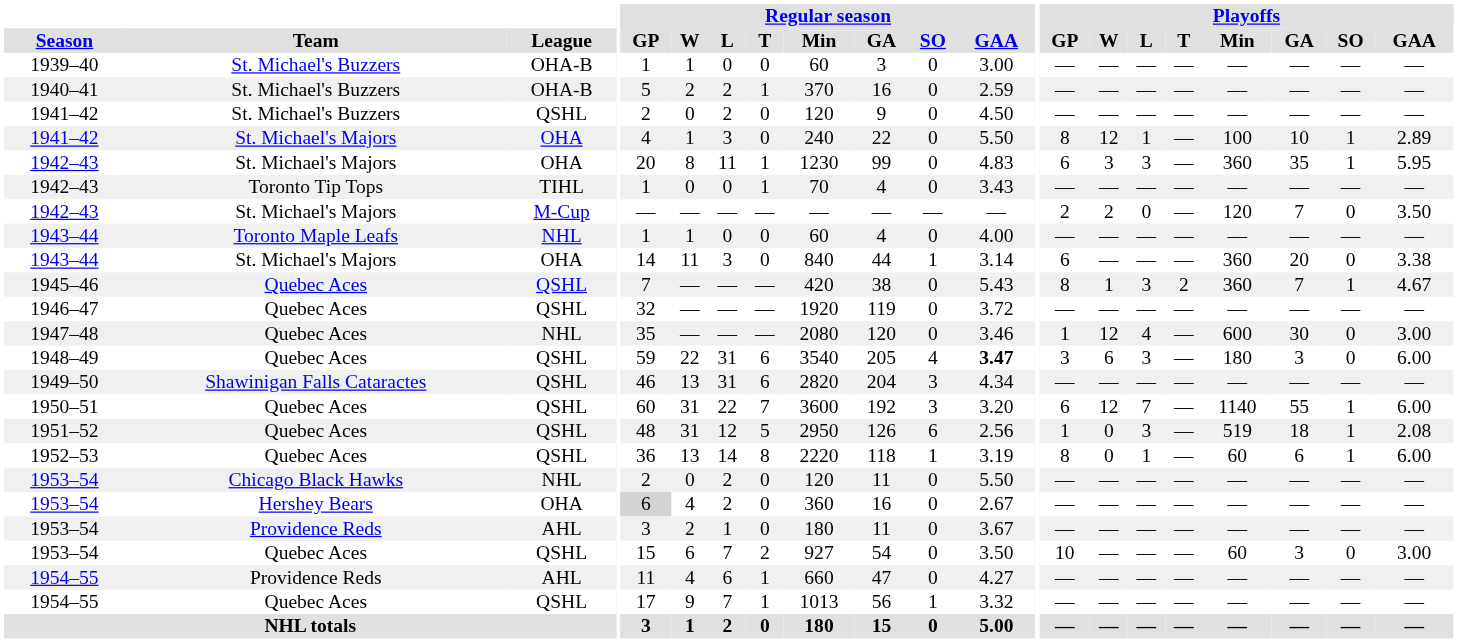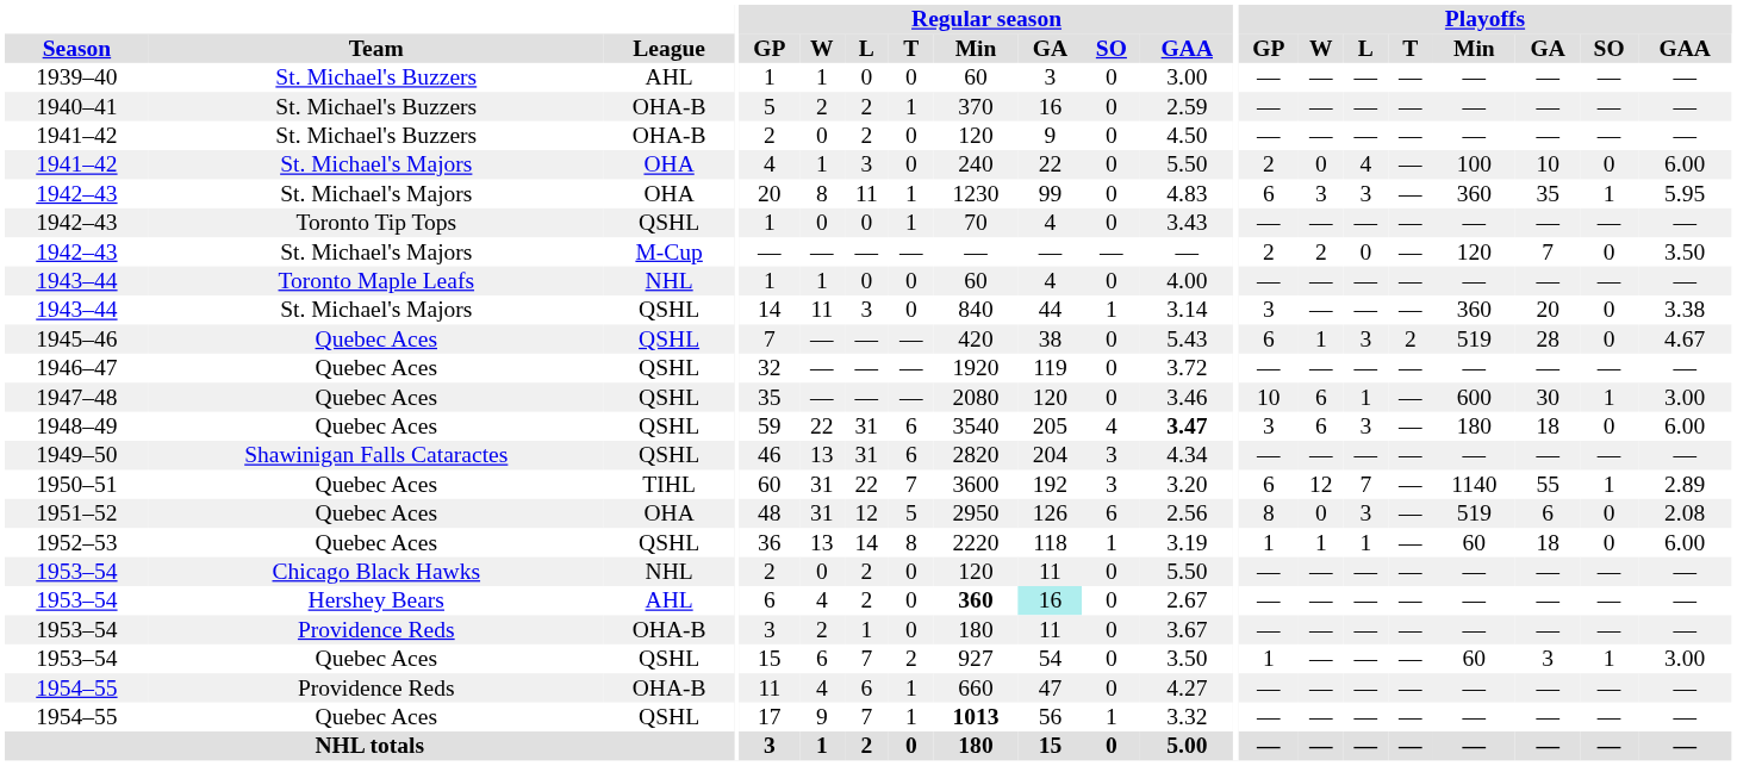 <table border="0" cellpadding="1" cellspacing="0" style="width:75%; text-align:center;">
 <tr bgcolor="#e0e0e0">
 <th colspan="3" bgcolor="#ffffff"></th>
 <th rowspan="99" bgcolor="#ffffff"></th>
 <th colspan="8" bgcolor="#e0e0e0"><a href='#'>Regular season</a></th>
 <th rowspan="99" bgcolor="#ffffff"></th>
 <th colspan="8" bgcolor="#e0e0e0"><a href='#'>Playoffs</a></th>
 </tr>
 <tr bgcolor="#e0e0e0">
 <th><a href='#'>Season</a></th>
 <th>Team</th>
 <th>League</th>
 <th>GP</th>
 <th>W</th>
 <th>L</th>
 <th>T</th>
 <th>Min</th>
 <th>GA</th>
 <th><a href='#'>SO</a></th>
 <th><a href='#'>GAA</a></th>
 <th>GP</th>
 <th>W</th>
 <th>L</th>
 <th>T</th>
 <th>Min</th>
 <th>GA</th>
 <th>SO</th>
 <th>GAA</th>
 </tr>
 <tr>
 <td>1939–40</td>
 <td><a href='#'>St. Michael's Buzzers</a></td>
-<td>OHA-B</td>
+<td>AHL</td>
 <td>1</td>
 <td>1</td>
 <td>0</td>
 <td>0</td>
 <td>60</td>
 <td>3</td>
 <td>0</td>
 <td>3.00</td>
 <td>—</td>
 <td>—</td>
 <td>—</td>
 <td>—</td>
 <td>—</td>
 <td>—</td>
 <td>—</td>
 <td>—</td>
 </tr>
 <tr bgcolor="#f0f0f0">
 <td>1940–41</td>
 <td>St. Michael's Buzzers</td>
 <td>OHA-B</td>
 <td>5</td>
 <td>2</td>
 <td>2</td>
 <td>1</td>
 <td>370</td>
 <td>16</td>
 <td>0</td>
 <td>2.59</td>
 <td>—</td>
 <td>—</td>
 <td>—</td>
 <td>—</td>
 <td>—</td>
 <td>—</td>
 <td>—</td>
 <td>—</td>
 </tr>
 <tr>
 <td>1941–42</td>
 <td>St. Michael's Buzzers</td>
-<td>QSHL</td>
+<td>OHA-B</td>
 <td>2</td>
 <td>0</td>
 <td>2</td>
 <td>0</td>
 <td>120</td>
 <td>9</td>
 <td>0</td>
 <td>4.50</td>
 <td>—</td>
 <td>—</td>
 <td>—</td>
 <td>—</td>
 <td>—</td>
 <td>—</td>
 <td>—</td>
 <td>—</td>
 </tr>
 <tr bgcolor="#f0f0f0">
 <td><a href='#'>1941–42</a></td>
 <td><a href='#'>St. Michael's Majors</a></td>
 <td><a href='#'>OHA</a></td>
 <td>4</td>
 <td>1</td>
 <td>3</td>
 <td>0</td>
 <td>240</td>
 <td>22</td>
 <td>0</td>
 <td>5.50</td>
-<td>8</td>
-<td>12</td>
-<td>1</td>
+<td>2</td>
+<td>0</td>
+<td>4</td>
 <td>—</td>
 <td>100</td>
 <td>10</td>
-<td>1</td>
-<td>2.89</td>
+<td>0</td>
+<td>6.00</td>
 </tr>
 <tr>
 <td><a href='#'>1942–43</a></td>
 <td>St. Michael's Majors</td>
 <td>OHA</td>
 <td>20</td>
 <td>8</td>
 <td>11</td>
 <td>1</td>
 <td>1230</td>
 <td>99</td>
 <td>0</td>
 <td>4.83</td>
 <td>6</td>
 <td>3</td>
 <td>3</td>
 <td>—</td>
 <td>360</td>
 <td>35</td>
 <td>1</td>
 <td>5.95</td>
 </tr>
 <tr bgcolor="#f0f0f0">
 <td>1942–43</td>
 <td>Toronto Tip Tops</td>
-<td>TIHL</td>
+<td>QSHL</td>
 <td>1</td>
 <td>0</td>
 <td>0</td>
 <td>1</td>
 <td>70</td>
 <td>4</td>
 <td>0</td>
 <td>3.43</td>
 <td>—</td>
 <td>—</td>
 <td>—</td>
 <td>—</td>
 <td>—</td>
 <td>—</td>
 <td>—</td>
 <td>—</td>
 </tr>
 <tr>
 <td><a href='#'>1942–43</a></td>
 <td>St. Michael's Majors</td>
 <td><a href='#'>M-Cup</a></td>
 <td>—</td>
 <td>—</td>
 <td>—</td>
 <td>—</td>
 <td>—</td>
 <td>—</td>
 <td>—</td>
 <td>—</td>
 <td>2</td>
 <td>2</td>
 <td>0</td>
 <td>—</td>
 <td>120</td>
 <td>7</td>
 <td>0</td>
 <td>3.50</td>
 </tr>
 <tr bgcolor="#f0f0f0">
 <td><a href='#'>1943–44</a></td>
 <td><a href='#'>Toronto Maple Leafs</a></td>
 <td><a href='#'>NHL</a></td>
 <td>1</td>
 <td>1</td>
 <td>0</td>
 <td>0</td>
 <td>60</td>
 <td>4</td>
 <td>0</td>
 <td>4.00</td>
 <td>—</td>
 <td>—</td>
 <td>—</td>
 <td>—</td>
 <td>—</td>
 <td>—</td>
 <td>—</td>
 <td>—</td>
 </tr>
 <tr>
 <td><a href='#'>1943–44</a></td>
 <td>St. Michael's Majors</td>
-<td>OHA</td>
+<td>QSHL</td>
 <td>14</td>
 <td>11</td>
 <td>3</td>
 <td>0</td>
 <td>840</td>
 <td>44</td>
 <td>1</td>
 <td>3.14</td>
-<td>6</td>
+<td>3</td>
 <td>—</td>
 <td>—</td>
 <td>—</td>
 <td>360</td>
 <td>20</td>
 <td>0</td>
 <td>3.38</td>
 </tr>
 <tr bgcolor="#f0f0f0">
 <td>1945–46</td>
 <td><a href='#'>Quebec Aces</a></td>
 <td><a href='#'>QSHL</a></td>
 <td>7</td>
 <td>—</td>
 <td>—</td>
 <td>—</td>
 <td>420</td>
 <td>38</td>
 <td>0</td>
 <td>5.43</td>
-<td>8</td>
+<td>6</td>
 <td>1</td>
 <td>3</td>
 <td>2</td>
-<td>360</td>
-<td>7</td>
-<td>1</td>
+<td>519</td>
+<td>28</td>
+<td>0</td>
 <td>4.67</td>
 </tr>
 <tr>
 <td>1946–47</td>
 <td>Quebec Aces</td>
 <td>QSHL</td>
 <td>32</td>
 <td>—</td>
 <td>—</td>
 <td>—</td>
 <td>1920</td>
 <td>119</td>
 <td>0</td>
 <td>3.72</td>
 <td>—</td>
 <td>—</td>
 <td>—</td>
 <td>—</td>
 <td>—</td>
 <td>—</td>
 <td>—</td>
 <td>—</td>
 </tr>
 <tr bgcolor="#f0f0f0">
 <td>1947–48</td>
 <td>Quebec Aces</td>
-<td>NHL</td>
+<td>QSHL</td>
 <td>35</td>
 <td>—</td>
 <td>—</td>
 <td>—</td>
 <td>2080</td>
 <td>120</td>
 <td>0</td>
 <td>3.46</td>
+<td>10</td>
+<td>6</td>
 <td>1</td>
-<td>12</td>
-<td>4</td>
 <td>—</td>
 <td>600</td>
 <td>30</td>
-<td>0</td>
+<td>1</td>
 <td>3.00</td>
 </tr>
 <tr>
 <td>1948–49</td>
 <td>Quebec Aces</td>
 <td>QSHL</td>
 <td>59</td>
 <td>22</td>
 <td>31</td>
 <td>6</td>
 <td>3540</td>
 <td>205</td>
 <td>4</td>
 <td><strong>3.47</strong></td>
 <td>3</td>
 <td>6</td>
 <td>3</td>
 <td>—</td>
 <td>180</td>
-<td>3</td>
+<td>18</td>
 <td>0</td>
 <td>6.00</td>
 </tr>
 <tr bgcolor="#f0f0f0">
 <td>1949–50</td>
 <td><a href='#'>Shawinigan Falls Cataractes</a></td>
 <td>QSHL</td>
 <td>46</td>
 <td>13</td>
 <td>31</td>
 <td>6</td>
 <td>2820</td>
 <td>204</td>
 <td>3</td>
 <td>4.34</td>
 <td>—</td>
 <td>—</td>
 <td>—</td>
 <td>—</td>
 <td>—</td>
 <td>—</td>
 <td>—</td>
 <td>—</td>
 </tr>
 <tr>
 <td>1950–51</td>
 <td>Quebec Aces</td>
-<td>QSHL</td>
+<td>TIHL</td>
 <td>60</td>
 <td>31</td>
 <td>22</td>
 <td>7</td>
 <td>3600</td>
 <td>192</td>
 <td>3</td>
 <td>3.20</td>
 <td>6</td>
 <td>12</td>
 <td>7</td>
 <td>—</td>
 <td>1140</td>
 <td>55</td>
 <td>1</td>
-<td>6.00</td>
+<td>2.89</td>
 </tr>
 <tr bgcolor="#f0f0f0">
 <td>1951–52</td>
 <td>Quebec Aces</td>
-<td>QSHL</td>
+<td>OHA</td>
 <td>48</td>
 <td>31</td>
 <td>12</td>
 <td>5</td>
 <td>2950</td>
 <td>126</td>
 <td>6</td>
 <td>2.56</td>
-<td>1</td>
+<td>8</td>
 <td>0</td>
 <td>3</td>
 <td>—</td>
 <td>519</td>
-<td>18</td>
-<td>1</td>
+<td>6</td>
+<td>0</td>
 <td>2.08</td>
 </tr>
 <tr>
 <td>1952–53</td>
 <td>Quebec Aces</td>
 <td>QSHL</td>
 <td>36</td>
 <td>13</td>
 <td>14</td>
 <td>8</td>
 <td>2220</td>
 <td>118</td>
 <td>1</td>
 <td>3.19</td>
-<td>8</td>
-<td>0</td>
+<td>1</td>
+<td>1</td>
 <td>1</td>
 <td>—</td>
 <td>60</td>
-<td>6</td>
-<td>1</td>
+<td>18</td>
+<td>0</td>
 <td>6.00</td>
 </tr>
 <tr bgcolor="#f0f0f0">
 <td><a href='#'>1953–54</a></td>
 <td><a href='#'>Chicago Black Hawks</a></td>
 <td>NHL</td>
 <td>2</td>
 <td>0</td>
 <td>2</td>
 <td>0</td>
 <td>120</td>
 <td>11</td>
 <td>0</td>
 <td>5.50</td>
 <td>—</td>
 <td>—</td>
 <td>—</td>
 <td>—</td>
 <td>—</td>
 <td>—</td>
 <td>—</td>
 <td>—</td>
 </tr>
 <tr>
 <td><a href='#'>1953–54</a></td>
 <td><a href='#'>Hershey Bears</a></td>
-<td>OHA</td>
-<td style="background: lightgrey;">6</td>
+<td><a href='#'>AHL</a></td>
+<td>6</td>
 <td>4</td>
 <td>2</td>
 <td>0</td>
-<td>360</td>
-<td>16</td>
+<td><strong>360</strong></td>
+<td style="background: paleturquoise;">16</td>
 <td>0</td>
 <td>2.67</td>
 <td>—</td>
 <td>—</td>
 <td>—</td>
 <td>—</td>
 <td>—</td>
 <td>—</td>
 <td>—</td>
 <td>—</td>
 </tr>
 <tr bgcolor="#f0f0f0">
 <td>1953–54</td>
 <td><a href='#'>Providence Reds</a></td>
-<td>AHL</td>
+<td>OHA-B</td>
 <td>3</td>
 <td>2</td>
 <td>1</td>
 <td>0</td>
 <td>180</td>
 <td>11</td>
 <td>0</td>
 <td>3.67</td>
 <td>—</td>
 <td>—</td>
 <td>—</td>
 <td>—</td>
 <td>—</td>
 <td>—</td>
 <td>—</td>
 <td>—</td>
 </tr>
 <tr>
 <td>1953–54</td>
 <td>Quebec Aces</td>
 <td>QSHL</td>
 <td>15</td>
 <td>6</td>
 <td>7</td>
 <td>2</td>
 <td>927</td>
 <td>54</td>
 <td>0</td>
 <td>3.50</td>
-<td>10</td>
+<td>1</td>
 <td>—</td>
 <td>—</td>
 <td>—</td>
 <td>60</td>
 <td>3</td>
-<td>0</td>
+<td>1</td>
 <td>3.00</td>
 </tr>
 <tr bgcolor="#f0f0f0">
 <td><a href='#'>1954–55</a></td>
 <td>Providence Reds</td>
-<td>AHL</td>
+<td>OHA-B</td>
 <td>11</td>
 <td>4</td>
 <td>6</td>
 <td>1</td>
 <td>660</td>
 <td>47</td>
 <td>0</td>
 <td>4.27</td>
 <td>—</td>
 <td>—</td>
 <td>—</td>
 <td>—</td>
 <td>—</td>
 <td>—</td>
 <td>—</td>
 <td>—</td>
 </tr>
 <tr>
 <td>1954–55</td>
 <td>Quebec Aces</td>
 <td>QSHL</td>
 <td>17</td>
 <td>9</td>
 <td>7</td>
 <td>1</td>
-<td>1013</td>
+<td><strong>1013</strong></td>
 <td>56</td>
 <td>1</td>
 <td>3.32</td>
 <td>—</td>
 <td>—</td>
 <td>—</td>
 <td>—</td>
 <td>—</td>
 <td>—</td>
 <td>—</td>
 <td>—</td>
 </tr>
 <tr bgcolor="#e0e0e0">
 <th colspan="3">NHL totals</th>
 <th>3</th>
 <th>1</th>
 <th>2</th>
 <th>0</th>
 <th>180</th>
 <th>15</th>
 <th>0</th>
 <th>5.00</th>
 <th>—</th>
 <th>—</th>
 <th>—</th>
 <th>—</th>
 <th>—</th>
 <th>—</th>
 <th>—</th>
 <th>—</th>
 </tr>
 </table>
